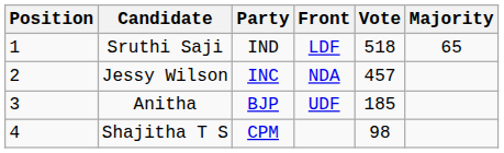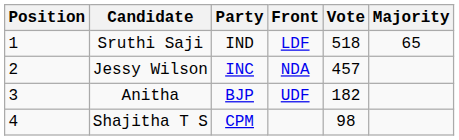 <table class="wikitable">
 <tr>
 <th scope="col">Position</th>
 <th scope="col">Candidate</th>
 <th scope="col">Party</th>
 <th scope="col">Front</th>
 <th scope="col">Vote</th>
 <th scope="col">Majority</th>
 </tr>
 <tr>
 <td>1</td>
 <td align="center">Sruthi Saji</td>
 <td align="center">IND</td>
 <td align="center"><a href='#'>LDF</a></td>
 <td align="center">518</td>
 <td align="center">65</td>
 </tr>
 <tr>
 <td>2</td>
 <td align="center">Jessy Wilson</td>
 <td align="center"><a href='#'>INC</a></td>
 <td align="center"><a href='#'>NDA</a></td>
 <td align="center">457</td>
 <td align="center"></td>
 </tr>
 <tr>
 <td>3</td>
 <td align="center">Anitha</td>
 <td align="center"><a href='#'>BJP</a></td>
 <td align="center"><a href='#'>UDF</a></td>
-<td align="center">185</td>
+<td align="center">182</td>
 <td align="center"></td>
 </tr>
 <tr>
 <td>4</td>
 <td align="center">Shajitha T S</td>
 <td align="center"><a href='#'>CPM</a></td>
 <td align="center"></td>
 <td align="center">98</td>
 <td align="center"></td>
 </tr>
 </table>
